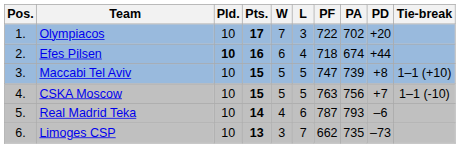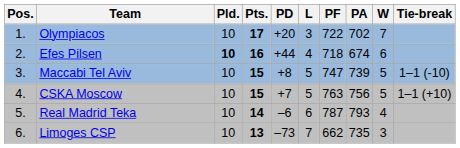 <table class="wikitable" style="text-align:center">
 <tr>
 <th width=15>Pos.</th>
 <th width=220>Team</th>
 <th width=20>Pld.</th>
 <th width=20>Pts.</th>
-<th width=20>W</th>
+<th width=20>PD</th>
 <th width=20>L</th>
 <th width=20>PF</th>
 <th width=20>PA</th>
-<th width=20>PD</th>
+<th width=20>W</th>
 <th>Tie-break</th>
 </tr>
 <tr style="background: #99BADD;">
 <td>1.</td>
 <td align=left> <a href='#'>Olympiacos</a></td>
 <td>10</td>
 <td><strong>17</strong></td>
-<td>7</td>
+<td>+20</td>
 <td>3</td>
 <td>722</td>
 <td>702</td>
-<td>+20</td>
+<td>7</td>
 <td></td>
 </tr>
 <tr style="background: #99BADD;">
 <td>2.</td>
 <td align=left> <a href='#'>Efes Pilsen</a></td>
 <td><strong>10</strong></td>
 <td><strong>16</strong></td>
-<td>6</td>
+<td>+44</td>
 <td>4</td>
 <td>718</td>
 <td>674</td>
-<td>+44</td>
+<td>6</td>
 <td></td>
 </tr>
 <tr style="background: #99BADD;">
 <td>3.</td>
 <td align=left> <a href='#'>Maccabi Tel Aviv</a></td>
 <td>10</td>
 <td><strong>15</strong></td>
-<td>5</td>
+<td>+8</td>
 <td>5</td>
 <td>747</td>
 <td>739</td>
-<td>+8</td>
-<td>1–1 (+10)</td>
+<td>5</td>
+<td>1–1 (-10)</td>
 </tr>
 <tr style="background: silver;">
 <td>4.</td>
 <td align=left> <a href='#'>CSKA Moscow</a></td>
 <td>10</td>
 <td><strong>15</strong></td>
-<td>5</td>
+<td>+7</td>
 <td>5</td>
 <td>763</td>
 <td>756</td>
-<td>+7</td>
-<td>1–1 (-10)</td>
+<td>5</td>
+<td>1–1 (+10)</td>
 </tr>
 <tr style="background: silver;">
 <td>5.</td>
 <td align=left> <a href='#'>Real Madrid Teka</a></td>
 <td>10</td>
 <td><strong>14</strong></td>
-<td>4</td>
+<td>–6</td>
 <td>6</td>
 <td>787</td>
 <td>793</td>
-<td>–6</td>
+<td>4</td>
 <td></td>
 </tr>
 <tr style="background: silver;">
 <td>6.</td>
 <td align=left> <a href='#'>Limoges CSP</a></td>
 <td>10</td>
 <td><strong>13</strong></td>
-<td>3</td>
+<td>–73</td>
 <td>7</td>
 <td>662</td>
 <td>735</td>
-<td>–73</td>
+<td>3</td>
 <td></td>
 </tr>
 </table>
